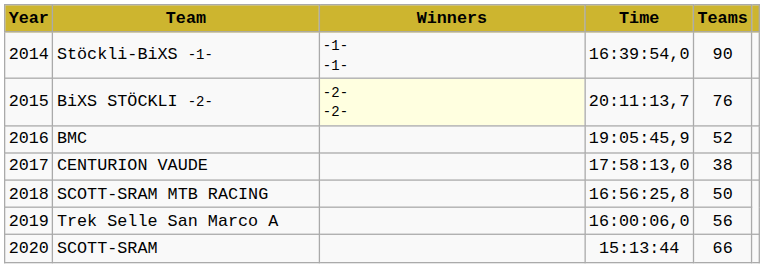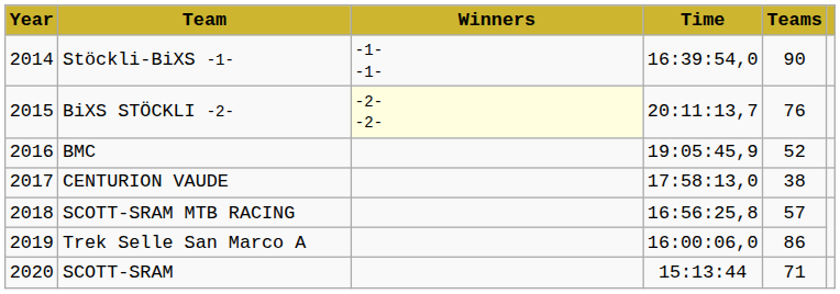 <table class="wikitable sortable" style="text-align:center">
 <tr>
 <th style="background-color:#cdb52f">Year</th>
 <th style="background-color:#cdb52f"width=200px>Team</th>
 <th style="background-color:#cdb52f" width=200px>Winners</th>
 <th style="background-color:#cdb52f">Time</th>
 <th style="background-color:#cdb52f">Teams</th>
 <th style="background-color:#cdb52f"></th>
 </tr>
 <tr>
 <td>2014</td>
 <td align=left>Stöckli-BiXS <small>-1-</small></td>
 <td align=left> <small>-1-</small><br> <small>-1-</small></td>
 <td>16:39:54,0</td>
 <td>90</td>
 <td></td>
 </tr>
 <tr>
 <td>2015</td>
 <td align=left>BiXS STÖCKLI <small>-2-</small></td>
 <td align=left style="background: lightyellow;"> <small>-2-</small><br> <small>-2-</small></td>
 <td>20:11:13,7</td>
 <td>76</td>
 <td></td>
 </tr>
 <tr>
 <td>2016</td>
 <td align=left>BMC</td>
 <td align=left><br></td>
 <td>19:05:45,9</td>
 <td>52</td>
 <td></td>
 </tr>
 <tr>
 <td>2017</td>
 <td align=left>CENTURION VAUDE</td>
 <td align=left><br></td>
 <td>17:58:13,0</td>
 <td>38</td>
 <td></td>
 </tr>
 <tr>
 <td>2018</td>
 <td align=left>SCOTT-SRAM MTB RACING</td>
 <td align=left><br></td>
 <td>16:56:25,8</td>
-<td>50</td>
+<td>57</td>
 <td rowspan=2></td>
 </tr>
 <tr>
 <td>2019</td>
 <td align=left>Trek Selle San Marco A</td>
 <td align=left><br></td>
 <td>16:00:06,0</td>
-<td>56</td>
+<td>86</td>
 </tr>
 <tr>
 <td>2020</td>
 <td align=left>SCOTT-SRAM</td>
 <td align=left><br></td>
 <td>15:13:44</td>
-<td>66</td>
+<td>71</td>
 </tr>
 </table>
